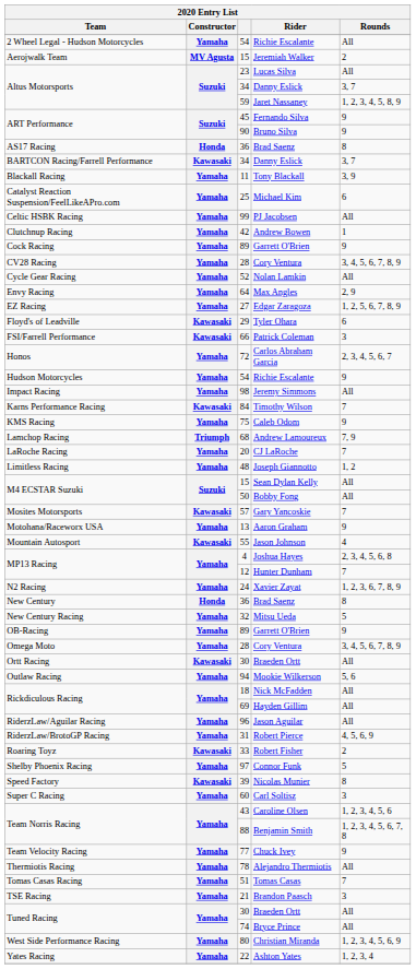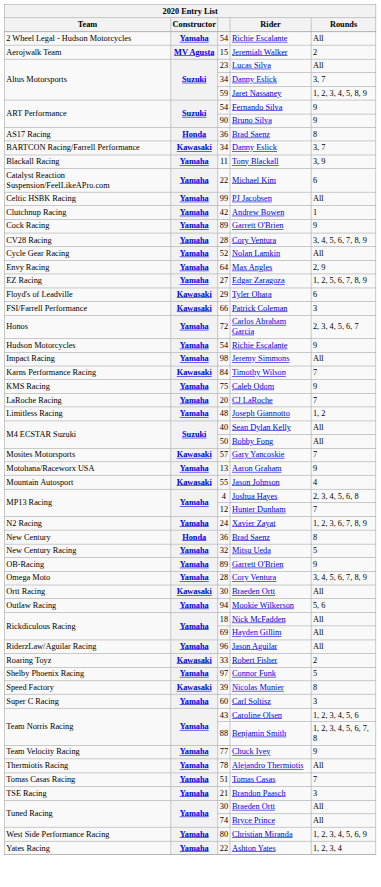 <table class="wikitable" style="font-size: 85%;">
 <tr>
 <th colspan=5>2020 Entry List</th>
 </tr>
 <tr>
 <th>Team</th>
 <th>Constructor</th>
 <th></th>
 <th>Rider</th>
 <th>Rounds</th>
 </tr>
 <tr>
 </tr>
 <tr>
 <td>2 Wheel Legal - Hudson Motorcycles</td>
 <th><a href='#'>Yamaha</a></th>
 <td align=center>54</td>
 <td align=left> <a href='#'>Richie Escalante</a></td>
 <td>All</td>
 </tr>
 <tr>
 <td>Aerojwalk Team</td>
 <th><a href='#'>MV Agusta</a></th>
 <td align=center>15</td>
 <td align=left> <a href='#'>Jeremiah Walker</a></td>
 <td>2</td>
 </tr>
 <tr>
 <td rowspan=3>Altus Motorsports</td>
 <th rowspan=3><a href='#'>Suzuki</a></th>
 <td align=center>23</td>
 <td align=left> <a href='#'>Lucas Silva</a></td>
 <td>All</td>
 </tr>
 <tr>
 <td align=center>34</td>
 <td align=left> <a href='#'>Danny Eslick</a></td>
 <td>3, 7</td>
 </tr>
 <tr>
 <td align=center>59</td>
 <td align=left> <a href='#'>Jaret Nassaney</a></td>
 <td>1, 2, 3, 4, 5, 8, 9</td>
 </tr>
 <tr>
 <td rowspan=2>ART Performance</td>
 <th rowspan=2><a href='#'>Suzuki</a></th>
-<td align=center>45</td>
+<td align=center>54</td>
 <td align=left> <a href='#'>Fernando Silva</a></td>
 <td>9</td>
 </tr>
 <tr>
 <td align=center>90</td>
 <td align=left> <a href='#'>Bruno Silva</a></td>
 <td>9</td>
 </tr>
 <tr>
 <td>AS17 Racing</td>
 <th><a href='#'>Honda</a></th>
 <td align=center>36</td>
 <td align=left> <a href='#'>Brad Saenz</a></td>
 <td>8</td>
 </tr>
 <tr>
 <td>BARTCON Racing/Farrell Performance</td>
 <th><a href='#'>Kawasaki</a></th>
 <td align=center>34</td>
 <td align=left> <a href='#'>Danny Eslick</a></td>
 <td>3, 7</td>
 </tr>
 <tr>
 <td>Blackall Racing</td>
 <th><a href='#'>Yamaha</a></th>
 <td align=center>11</td>
 <td align=left> <a href='#'>Tony Blackall</a></td>
 <td>3, 9</td>
 </tr>
 <tr>
 <td>Catalyst Reaction Suspension/FeelLikeAPro.com</td>
 <th><a href='#'>Yamaha</a></th>
-<td align=center>25</td>
+<td align=center>22</td>
 <td align=left> <a href='#'>Michael Kim</a></td>
 <td>6</td>
 </tr>
 <tr>
 <td>Celtic HSBK Racing</td>
 <th><a href='#'>Yamaha</a></th>
 <td align=center>99</td>
 <td align=left> <a href='#'>PJ Jacobsen</a></td>
 <td>All</td>
 </tr>
 <tr>
 <td>Clutchnup Racing</td>
 <th><a href='#'>Yamaha</a></th>
 <td align=center>42</td>
 <td align=left> <a href='#'>Andrew Bowen</a></td>
 <td>1</td>
 </tr>
 <tr>
 <td>Cock Racing</td>
 <th><a href='#'>Yamaha</a></th>
 <td align=center>89</td>
 <td align=left> <a href='#'>Garrett O'Brien</a></td>
 <td>9</td>
 </tr>
 <tr>
 <td>CV28 Racing</td>
 <th><a href='#'>Yamaha</a></th>
 <td align=center>28</td>
 <td align=left> <a href='#'>Cory Ventura</a></td>
 <td>3, 4, 5, 6, 7, 8, 9</td>
 </tr>
 <tr>
 <td>Cycle Gear Racing</td>
 <th><a href='#'>Yamaha</a></th>
 <td align=center>52</td>
 <td align=left> <a href='#'>Nolan Lamkin</a></td>
 <td>All</td>
 </tr>
 <tr>
 <td>Envy Racing</td>
 <th><a href='#'>Yamaha</a></th>
 <td align=center>64</td>
 <td align=left> <a href='#'>Max Angles</a></td>
 <td>2, 9</td>
 </tr>
 <tr>
 <td>EZ Racing</td>
 <th><a href='#'>Yamaha</a></th>
 <td align=center>27</td>
 <td align=left> <a href='#'>Edgar Zaragoza</a></td>
 <td>1, 2, 5, 6, 7, 8, 9</td>
 </tr>
 <tr>
 <td>Floyd's of Leadville</td>
 <th><a href='#'>Kawasaki</a></th>
 <td align=center>29</td>
 <td align=left> <a href='#'>Tyler Ohara</a></td>
 <td>6</td>
 </tr>
 <tr>
 <td>FSI/Farrell Performance</td>
 <th><a href='#'>Kawasaki</a></th>
 <td align=center>66</td>
 <td align=left> <a href='#'>Patrick Coleman</a></td>
 <td>3</td>
 </tr>
 <tr>
 <td>Honos</td>
 <th><a href='#'>Yamaha</a></th>
 <td align=center>72</td>
 <td align=left> <a href='#'>Carlos Abraham Garcia</a></td>
 <td>2, 3, 4, 5, 6, 7</td>
 </tr>
 <tr>
 <td>Hudson Motorcycles</td>
 <th><a href='#'>Yamaha</a></th>
 <td align=center>54</td>
 <td align=left> <a href='#'>Richie Escalante</a></td>
 <td>9</td>
 </tr>
 <tr>
 <td>Impact Racing</td>
 <th><a href='#'>Yamaha</a></th>
 <td align=center>98</td>
 <td align=left> <a href='#'>Jeremy Simmons</a></td>
 <td>All</td>
 </tr>
 <tr>
 <td>Karns Performance Racing</td>
 <th><a href='#'>Kawasaki</a></th>
 <td align=center>84</td>
 <td align=left> <a href='#'>Timothy Wilson</a></td>
 <td>7</td>
 </tr>
 <tr>
 <td>KMS Racing</td>
 <th><a href='#'>Yamaha</a></th>
 <td align=center>75</td>
 <td align=left> <a href='#'>Caleb Odom</a></td>
 <td>9</td>
 </tr>
 <tr>
-<td>Lamchop Racing</td>
-<th><a href='#'>Triumph</a></th>
-<td align=center>68</td>
-<td align=left> <a href='#'>Andrew Lamoureux</a></td>
-<td>7, 9</td>
-</tr>
-<tr>
 <td>LaRoche Racing</td>
 <th><a href='#'>Yamaha</a></th>
 <td align=center>20</td>
 <td align=left> <a href='#'>CJ LaRoche</a></td>
 <td>7</td>
 </tr>
 <tr>
 <td>Limitless Racing</td>
 <th><a href='#'>Yamaha</a></th>
 <td align=center>48</td>
 <td align=left> <a href='#'>Joseph Giannotto</a></td>
 <td>1, 2</td>
 </tr>
 <tr>
 <td rowspan=2>M4 ECSTAR Suzuki</td>
 <th rowspan=2><a href='#'>Suzuki</a></th>
-<td align=center>15</td>
+<td align=center>40</td>
 <td align=left> <a href='#'>Sean Dylan Kelly</a></td>
 <td>All</td>
 </tr>
 <tr>
 <td align=center>50</td>
 <td align=left> <a href='#'>Bobby Fong</a></td>
 <td>All</td>
 </tr>
 <tr>
 <td>Mosites Motorsports</td>
 <th><a href='#'>Kawasaki</a></th>
 <td align=center>57</td>
 <td align=left> <a href='#'>Gary Yancoskie</a></td>
 <td>7</td>
 </tr>
 <tr>
 <td>Motohana/Raceworx USA</td>
 <th><a href='#'>Yamaha</a></th>
 <td align=center>13</td>
 <td align=left> <a href='#'>Aaron Graham</a></td>
 <td>9</td>
 </tr>
 <tr>
 <td>Mountain Autosport</td>
 <th><a href='#'>Kawasaki</a></th>
 <td align=center>55</td>
 <td align=left> <a href='#'>Jason Johnson</a></td>
 <td>4</td>
 </tr>
 <tr>
 <td rowspan=2>MP13 Racing</td>
 <th rowspan=2><a href='#'>Yamaha</a></th>
 <td align=center>4</td>
 <td align=left> <a href='#'>Joshua Hayes</a></td>
 <td>2, 3, 4, 5, 6, 8</td>
 </tr>
 <tr>
 <td align=center>12</td>
 <td align=left> <a href='#'>Hunter Dunham</a></td>
 <td>7</td>
 </tr>
 <tr>
 <td>N2 Racing</td>
 <th><a href='#'>Yamaha</a></th>
 <td align=center>24</td>
 <td align=left> <a href='#'>Xavier Zayat</a></td>
 <td>1, 2, 3, 6, 7, 8, 9</td>
 </tr>
 <tr>
 <td>New Century</td>
 <th><a href='#'>Honda</a></th>
 <td align=center>36</td>
 <td align=left> <a href='#'>Brad Saenz</a></td>
 <td>8</td>
 </tr>
 <tr>
 <td>New Century Racing</td>
 <th><a href='#'>Yamaha</a></th>
 <td align=center>32</td>
 <td align=left> <a href='#'>Mitsu Ueda</a></td>
 <td>5</td>
 </tr>
 <tr>
 <td>OB-Racing</td>
 <th><a href='#'>Yamaha</a></th>
 <td align=center>89</td>
 <td align=left> <a href='#'>Garrett O'Brien</a></td>
 <td>9</td>
 </tr>
 <tr>
 <td>Omega Moto</td>
 <th><a href='#'>Yamaha</a></th>
 <td align=center>28</td>
 <td align=left> <a href='#'>Cory Ventura</a></td>
 <td>3, 4, 5, 6, 7, 8, 9</td>
 </tr>
 <tr>
 <td>Ortt Racing</td>
 <th><a href='#'>Kawasaki</a></th>
 <td align=center>30</td>
 <td align=left> <a href='#'>Braeden Ortt</a></td>
 <td>All</td>
 </tr>
 <tr>
 <td>Outlaw Racing</td>
 <th><a href='#'>Yamaha</a></th>
 <td align=center>94</td>
 <td align=left> <a href='#'>Mookie Wilkerson</a></td>
 <td>5, 6</td>
 </tr>
 <tr>
 <td rowspan=2>Rickdiculous Racing</td>
 <th rowspan=2><a href='#'>Yamaha</a></th>
 <td align=center>18</td>
 <td align=left> <a href='#'>Nick McFadden</a></td>
 <td>All</td>
 </tr>
 <tr>
 <td align=center>69</td>
 <td align=left> <a href='#'>Hayden Gillim</a></td>
 <td>All</td>
 </tr>
 <tr>
 <td>RiderzLaw/Aguilar Racing</td>
 <th><a href='#'>Yamaha</a></th>
 <td align=center>96</td>
 <td align=left> <a href='#'>Jason Aguilar</a></td>
 <td>All</td>
 </tr>
 <tr>
-<td>RiderzLaw/BrotoGP Racing</td>
-<th><a href='#'>Yamaha</a></th>
-<td align=center>31</td>
-<td align=left> <a href='#'>Robert Pierce</a></td>
-<td>4, 5, 6, 9</td>
-</tr>
-<tr>
 <td>Roaring Toyz</td>
 <th><a href='#'>Kawasaki</a></th>
 <td align=center>33</td>
 <td align=left> <a href='#'>Robert Fisher</a></td>
 <td>2</td>
 </tr>
 <tr>
 <td>Shelby Phoenix Racing</td>
 <th><a href='#'>Yamaha</a></th>
 <td align=center>97</td>
 <td align=left> <a href='#'>Connor Funk</a></td>
 <td>5</td>
 </tr>
 <tr>
 <td>Speed Factory</td>
 <th><a href='#'>Kawasaki</a></th>
 <td align=center>39</td>
 <td align=left> <a href='#'>Nicolas Munier</a></td>
 <td>8</td>
 </tr>
 <tr>
 <td>Super C Racing</td>
 <th><a href='#'>Yamaha</a></th>
 <td align=center>60</td>
 <td align=left> <a href='#'>Carl Soltisz</a></td>
 <td>3</td>
 </tr>
 <tr>
 <td rowspan=2>Team Norris Racing</td>
 <th rowspan=2><a href='#'>Yamaha</a></th>
 <td align=center>43</td>
 <td align=left> <a href='#'>Caroline Olsen</a></td>
 <td>1, 2, 3, 4, 5, 6</td>
 </tr>
 <tr>
 <td align=center>88</td>
 <td align=left> <a href='#'>Benjamin Smith</a></td>
 <td>1, 2, 3, 4, 5, 6, 7, 8</td>
 </tr>
 <tr>
 <td>Team Velocity Racing</td>
 <th><a href='#'>Yamaha</a></th>
 <td align=center>77</td>
 <td align=left> <a href='#'>Chuck Ivey</a></td>
 <td>9</td>
 </tr>
 <tr>
 <td>Thermiotis Racing</td>
 <th><a href='#'>Yamaha</a></th>
 <td align=center>78</td>
 <td align=left> <a href='#'>Alejandro Thermiotis</a></td>
 <td>All</td>
 </tr>
 <tr>
 <td>Tomas Casas Racing</td>
 <th><a href='#'>Yamaha</a></th>
 <td align=center>51</td>
 <td align=left> <a href='#'>Tomas Casas</a></td>
 <td>7</td>
 </tr>
 <tr>
 <td>TSE Racing</td>
 <th><a href='#'>Yamaha</a></th>
 <td align=center>21</td>
 <td align=left> <a href='#'>Brandon Paasch</a></td>
 <td>3</td>
 </tr>
 <tr>
 <td rowspan=2>Tuned Racing</td>
 <th rowspan=2><a href='#'>Yamaha</a></th>
 <td align=center>30</td>
 <td align=left> <a href='#'>Braeden Ortt</a></td>
 <td>All</td>
 </tr>
 <tr>
 <td align=center>74</td>
 <td align=left> <a href='#'>Bryce Prince</a></td>
 <td>All</td>
 </tr>
 <tr>
 <td>West Side Performance Racing</td>
 <th><a href='#'>Yamaha</a></th>
 <td align=center>80</td>
 <td align=left> <a href='#'>Christian Miranda</a></td>
 <td>1, 2, 3, 4, 5, 6, 9</td>
 </tr>
 <tr>
 <td>Yates Racing</td>
 <th><a href='#'>Yamaha</a></th>
 <td align=center>22</td>
 <td align=left> <a href='#'>Ashton Yates</a></td>
 <td>1, 2, 3, 4</td>
 </tr>
 <tr>
 </tr>
 </table>
